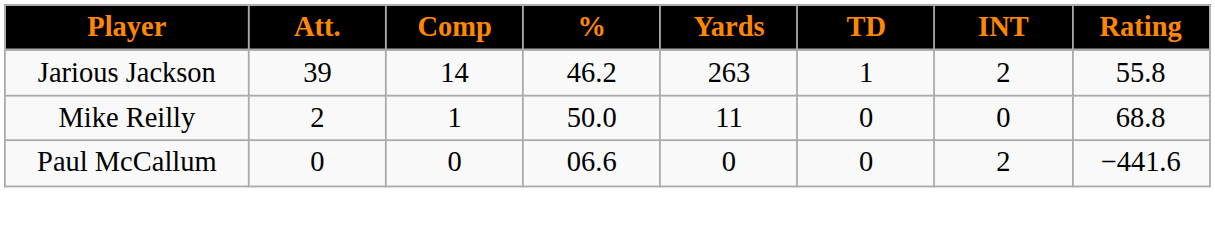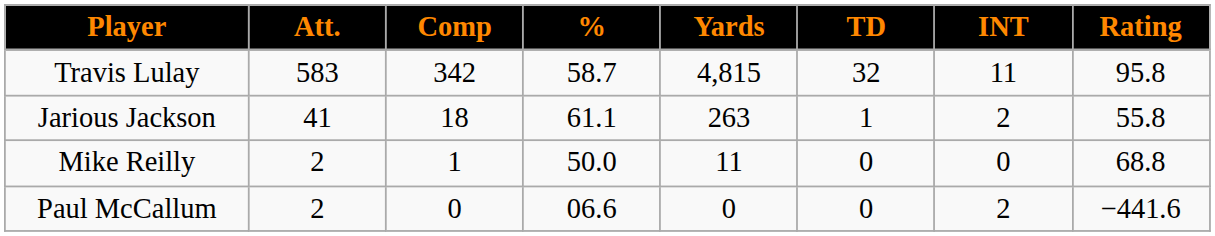 <table class="wikitable sortable">
 <tr>
 <th style="background:black; color:#ff8800; width:16%;">Player</th>
 <th style="background:black; color:#ff8800; width:9%;">Att.</th>
 <th style="background:black; color:#ff8800; width:9%;">Comp</th>
 <th style="background:black; color:#ff8800; width:9%;">%</th>
 <th style="background:black; color:#ff8800; width:9%;">Yards</th>
 <th style="background:black; color:#ff8800; width:9%;">TD</th>
 <th style="background:black; color:#ff8800; width:9%;">INT</th>
 <th style="background:black; color:#ff8800; width:9%;">Rating</th>
 </tr>
 <tr style="text-align:center;">
+<td>Travis Lulay</td>
+<td>583</td>
+<td>342</td>
+<td>58.7</td>
+<td>4,815</td>
+<td>32</td>
+<td>11</td>
+<td>95.8</td>
+</tr>
+<tr style="text-align:center;">
 <td>Jarious Jackson</td>
-<td>39</td>
-<td>14</td>
-<td>46.2</td>
+<td>41</td>
+<td>18</td>
+<td>61.1</td>
 <td>263</td>
 <td>1</td>
 <td>2</td>
 <td>55.8</td>
 </tr>
 <tr style="text-align:center;">
 <td>Mike Reilly</td>
 <td>2</td>
 <td>1</td>
 <td>50.0</td>
 <td>11</td>
 <td>0</td>
 <td>0</td>
 <td>68.8</td>
 </tr>
 <tr style="text-align:center;">
 <td>Paul McCallum</td>
-<td>0</td>
+<td>2</td>
 <td>0</td>
 <td>06.6</td>
 <td>0</td>
 <td>0</td>
 <td>2</td>
 <td>−441.6</td>
 </tr>
 </table>
